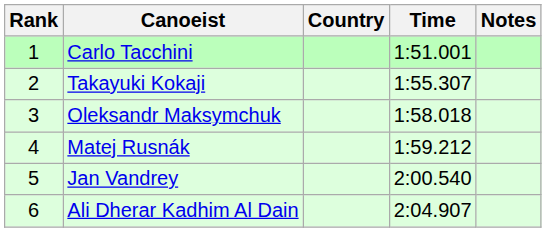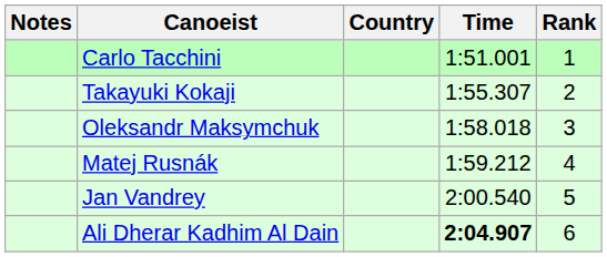 <table class="wikitable" style="text-align:center">
 <tr>
-<th>Rank</th>
+<th>Notes</th>
 <th>Canoeist</th>
 <th>Country</th>
 <th>Time</th>
-<th>Notes</th>
+<th>Rank</th>
 </tr>
 <tr bgcolor=bbffbb>
-<td>1</td>
+<td></td>
 <td align="left"><a href='#'>Carlo Tacchini</a></td>
 <td align="left"></td>
 <td>1:51.001</td>
-<td></td>
+<td>1</td>
 </tr>
 <tr bgcolor=ddffdd>
-<td>2</td>
+<td></td>
 <td align="left"><a href='#'>Takayuki Kokaji</a></td>
 <td align="left"></td>
 <td>1:55.307</td>
-<td></td>
+<td>2</td>
 </tr>
 <tr bgcolor=ddffdd>
-<td>3</td>
+<td></td>
 <td align="left"><a href='#'>Oleksandr Maksymchuk</a></td>
 <td align="left"></td>
 <td>1:58.018</td>
-<td></td>
+<td>3</td>
 </tr>
 <tr bgcolor=ddffdd>
-<td>4</td>
+<td></td>
 <td align="left"><a href='#'>Matej Rusnák</a></td>
 <td align="left"></td>
 <td>1:59.212</td>
-<td></td>
+<td>4</td>
 </tr>
 <tr bgcolor=ddffdd>
-<td>5</td>
+<td></td>
 <td align="left"><a href='#'>Jan Vandrey</a></td>
 <td align="left"></td>
 <td>2:00.540</td>
-<td></td>
+<td>5</td>
 </tr>
 <tr bgcolor=ddffdd>
-<td>6</td>
+<td></td>
 <td align="left"><a href='#'>Ali Dherar Kadhim Al Dain</a></td>
 <td align="left"></td>
-<td>2:04.907</td>
-<td></td>
+<td><strong>2:04.907</strong></td>
+<td>6</td>
 </tr>
 </table>
